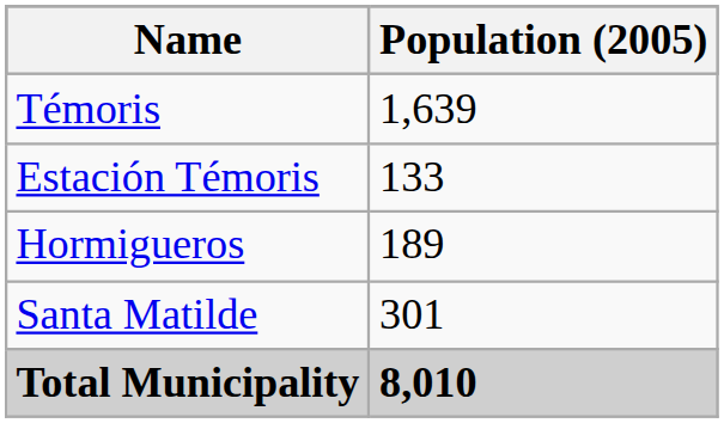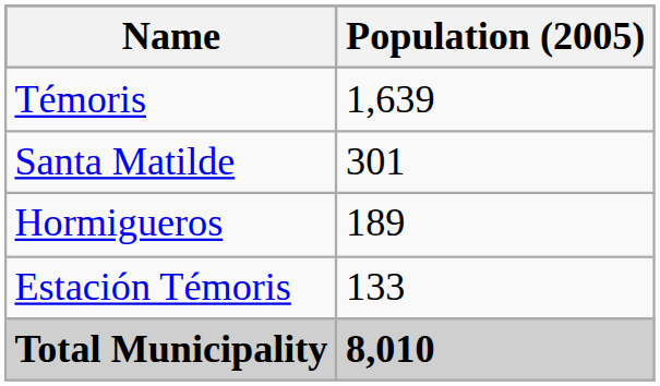 <table class="wikitable">
 <tr style="background:#000000; color:black;">
 <th><strong>Name</strong></th>
 <th><strong>Population (2005)</strong></th>
 </tr>
 <tr>
 <td><a href='#'>Témoris</a></td>
 <td>1,639</td>
 </tr>
 <tr>
-<td><a href='#'>Estación Témoris</a></td>
-<td>133</td>
+<td><a href='#'>Santa Matilde</a></td>
+<td>301</td>
 </tr>
 <tr>
 <td><a href='#'>Hormigueros</a></td>
 <td>189</td>
 </tr>
 <tr>
-<td><a href='#'>Santa Matilde</a></td>
-<td>301</td>
+<td><a href='#'>Estación Témoris</a></td>
+<td>133</td>
 </tr>
 <tr style="background:#CFCFCF;">
 <td><strong>Total Municipality</strong></td>
 <td><strong>8,010</strong></td>
 </tr>
 </table>
